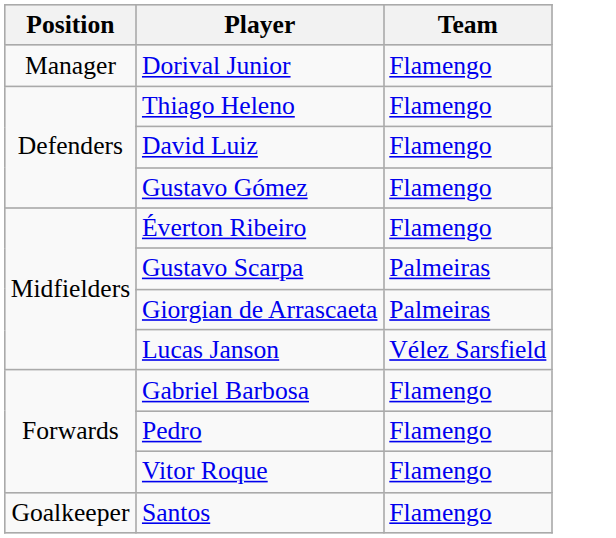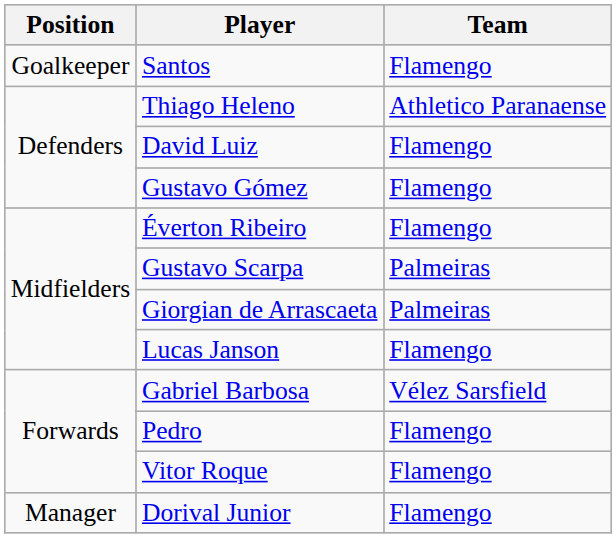 <table class="wikitable">
 <tr>
 <th>Position</th>
 <th>Player</th>
 <th>Team</th>
 </tr>
 <tr>
-<td align="center">Manager</td>
-<td> <a href='#'>Dorival Junior</a></td>
+<td align="center">Goalkeeper</td>
+<td> <a href='#'>Santos</a></td>
 <td> <a href='#'>Flamengo</a></td>
 </tr>
 <tr>
 <td rowspan="3" align="center">Defenders</td>
 <td> <a href='#'>Thiago Heleno</a></td>
-<td> <a href='#'>Flamengo</a></td>
+<td> <a href='#'>Athletico Paranaense</a></td>
 </tr>
 <tr>
 <td> <a href='#'>David Luiz</a></td>
 <td> <a href='#'>Flamengo</a></td>
 </tr>
 <tr>
 <td> <a href='#'>Gustavo Gómez</a></td>
 <td> <a href='#'>Flamengo</a></td>
 </tr>
 <tr>
 <td rowspan="4" align="center">Midfielders</td>
 <td> <a href='#'>Éverton Ribeiro</a></td>
 <td> <a href='#'>Flamengo</a></td>
 </tr>
 <tr>
 <td> <a href='#'>Gustavo Scarpa</a></td>
 <td> <a href='#'>Palmeiras</a></td>
 </tr>
 <tr>
 <td> <a href='#'>Giorgian de Arrascaeta</a></td>
 <td> <a href='#'>Palmeiras</a></td>
 </tr>
 <tr>
 <td> <a href='#'>Lucas Janson</a></td>
-<td> <a href='#'>Vélez Sarsfield</a></td>
+<td> <a href='#'>Flamengo</a></td>
 </tr>
 <tr>
 <td rowspan="3" align="center">Forwards</td>
 <td> <a href='#'>Gabriel Barbosa</a></td>
-<td> <a href='#'>Flamengo</a></td>
+<td> <a href='#'>Vélez Sarsfield</a></td>
 </tr>
 <tr>
 <td> <a href='#'>Pedro</a></td>
 <td> <a href='#'>Flamengo</a></td>
 </tr>
 <tr>
 <td> <a href='#'>Vitor Roque</a></td>
 <td> <a href='#'>Flamengo</a></td>
 </tr>
 <tr>
-<td align="center">Goalkeeper</td>
-<td> <a href='#'>Santos</a></td>
+<td align="center">Manager</td>
+<td> <a href='#'>Dorival Junior</a></td>
 <td> <a href='#'>Flamengo</a></td>
 </tr>
 </table>
